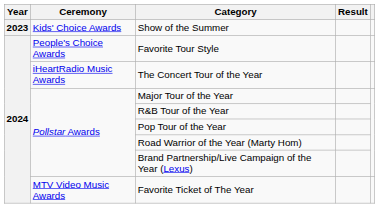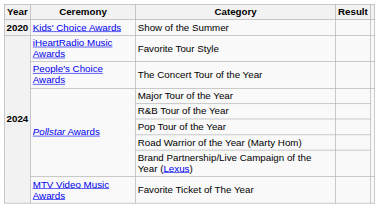 <table class="wikitable sortable plainrowheaders">
 <tr>
 <th scope="col">Year</th>
 <th scope="col">Ceremony</th>
 <th scope="col">Category</th>
 <th scope="col">Result</th>
 <th scope="col" class="unsortable"></th>
 </tr>
 <tr>
-<th>2023</th>
+<th>2020</th>
 <td><a href='#'>Kids' Choice Awards</a></td>
 <td>Show of the Summer</td>
 <td></td>
 <td style="text-align:center;"></td>
 </tr>
 <tr>
 <th rowspan="8" scope="row" style="text-align:center;">2024</th>
-<td scope="row"><a href='#'>People's Choice Awards</a></td>
+<td scope="row"><a href='#'>iHeartRadio Music Awards</a></td>
 <td>Favorite Tour Style</td>
 <td></td>
 <td style="text-align:center;"></td>
 </tr>
 <tr>
-<td scope="row"><a href='#'>iHeartRadio Music Awards</a></td>
+<td scope="row"><a href='#'>People's Choice Awards</a></td>
 <td>The Concert Tour of the Year</td>
 <td></td>
 <td style="text-align:center;"></td>
 </tr>
 <tr>
 <td rowspan="5" scope="row"><a href='#'><em>Pollstar</em> Awards</a></td>
 <td>Major Tour of the Year</td>
 <td></td>
 <td rowspan="5" style="text-align:center;"></td>
 </tr>
 <tr>
 <td>R&B Tour of the Year</td>
 <td></td>
 </tr>
 <tr>
 <td>Pop Tour of the Year</td>
 <td></td>
 </tr>
 <tr>
 <td>Road Warrior of the Year (Marty Hom)</td>
 <td></td>
 </tr>
 <tr>
 <td>Brand Partnership/Live Campaign of the Year (<a href='#'>Lexus</a>)</td>
 <td></td>
 </tr>
 <tr>
 <td scope="row"><a href='#'>MTV Video Music Awards</a></td>
 <td>Favorite Ticket of The Year</td>
 <td></td>
 <td></td>
 </tr>
 </table>
